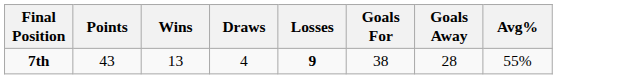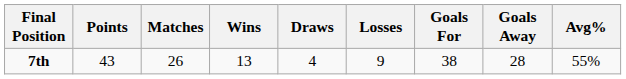 <table class="wikitable" style="font-size: 95%; text-align: center;">
 <tr>
 <th width=60>Final Position</th>
 <th width=60>Points</th>
+<th width=60>Matches</th>
 <th width=60>Wins</th>
 <th width=60>Draws</th>
 <th width=60>Losses</th>
 <th width=60>Goals For</th>
 <th width=60>Goals Away</th>
 <th width=60>Avg%</th>
 </tr>
 <tr>
 <td><strong>7th</strong></td>
 <td>43</td>
+<td>26</td>
 <td>13</td>
 <td>4</td>
-<td><strong>9</strong></td>
+<td>9</td>
 <td>38</td>
 <td>28</td>
 <td>55%</td>
 </tr>
 </table>
